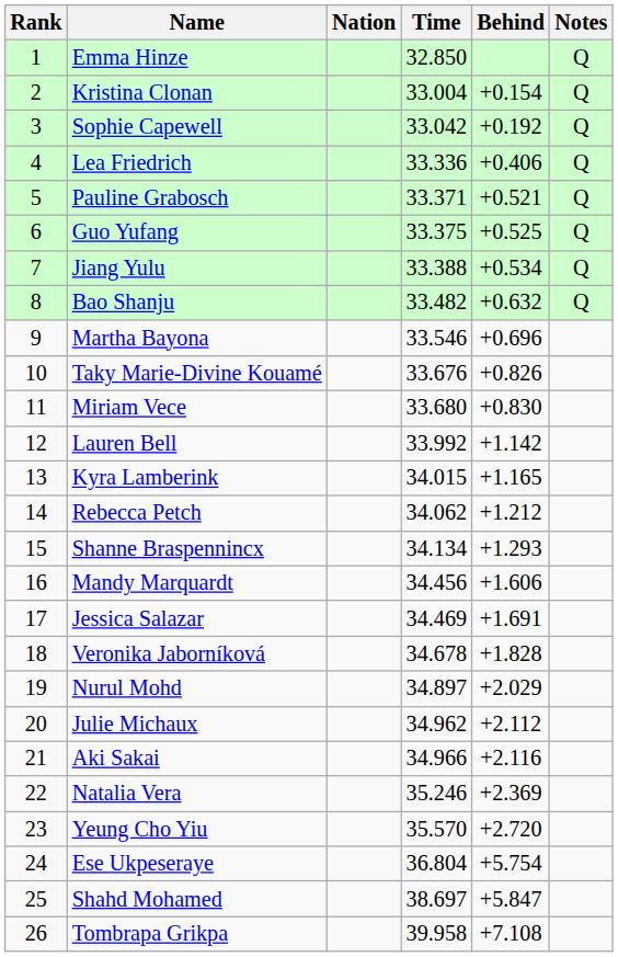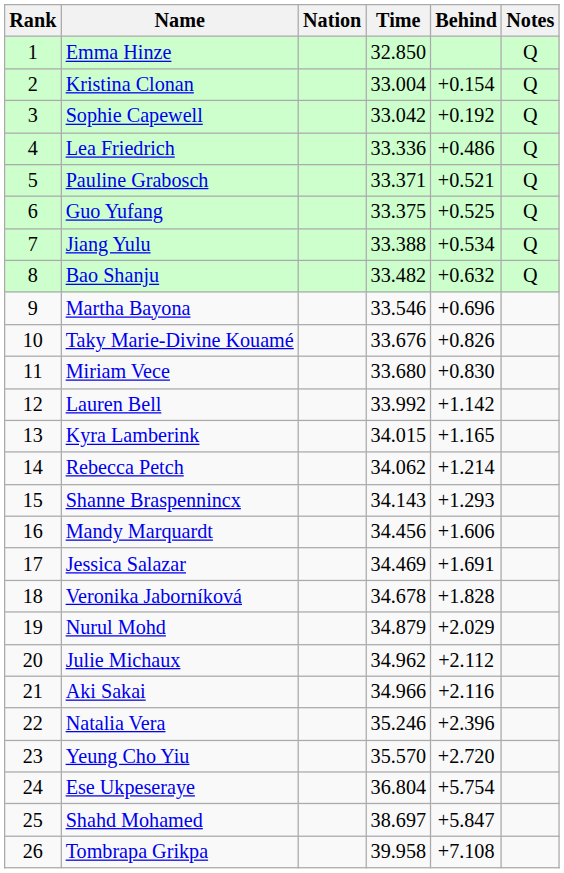 <table class="wikitable sortable" style="text-align:center">
 <tr>
 <th>Rank</th>
 <th>Name</th>
 <th>Nation</th>
 <th>Time</th>
 <th>Behind</th>
 <th>Notes</th>
 </tr>
 <tr bgcolor=ccffcc>
 <td>1</td>
 <td align=left><a href='#'>Emma Hinze</a></td>
 <td align=left></td>
 <td>32.850</td>
 <td></td>
 <td>Q</td>
 </tr>
 <tr bgcolor=ccffcc>
 <td>2</td>
 <td align=left><a href='#'>Kristina Clonan</a></td>
 <td align=left></td>
 <td>33.004</td>
 <td>+0.154</td>
 <td>Q</td>
 </tr>
 <tr bgcolor=ccffcc>
 <td>3</td>
 <td align=left><a href='#'>Sophie Capewell</a></td>
 <td align=left></td>
 <td>33.042</td>
 <td>+0.192</td>
 <td>Q</td>
 </tr>
 <tr bgcolor=ccffcc>
 <td>4</td>
 <td align=left><a href='#'>Lea Friedrich</a></td>
 <td align=left></td>
 <td>33.336</td>
-<td>+0.406</td>
+<td>+0.486</td>
 <td>Q</td>
 </tr>
 <tr bgcolor=ccffcc>
 <td>5</td>
 <td align=left><a href='#'>Pauline Grabosch</a></td>
 <td align=left></td>
 <td>33.371</td>
 <td>+0.521</td>
 <td>Q</td>
 </tr>
 <tr bgcolor=ccffcc>
 <td>6</td>
 <td align=left><a href='#'>Guo Yufang</a></td>
 <td align=left></td>
 <td>33.375</td>
 <td>+0.525</td>
 <td>Q</td>
 </tr>
 <tr bgcolor=ccffcc>
 <td>7</td>
 <td align=left><a href='#'>Jiang Yulu</a></td>
 <td align=left></td>
 <td>33.388</td>
 <td>+0.534</td>
 <td>Q</td>
 </tr>
 <tr bgcolor=ccffcc>
 <td>8</td>
 <td align=left><a href='#'>Bao Shanju</a></td>
 <td align=left></td>
 <td>33.482</td>
 <td>+0.632</td>
 <td>Q</td>
 </tr>
 <tr>
 <td>9</td>
 <td align=left><a href='#'>Martha Bayona</a></td>
 <td align=left></td>
 <td>33.546</td>
 <td>+0.696</td>
 <td></td>
 </tr>
 <tr>
 <td>10</td>
 <td align=left><a href='#'>Taky Marie-Divine Kouamé</a></td>
 <td align=left></td>
 <td>33.676</td>
 <td>+0.826</td>
 <td></td>
 </tr>
 <tr>
 <td>11</td>
 <td align=left><a href='#'>Miriam Vece</a></td>
 <td align=left></td>
 <td>33.680</td>
 <td>+0.830</td>
 <td></td>
 </tr>
 <tr>
 <td>12</td>
 <td align=left><a href='#'>Lauren Bell</a></td>
 <td align=left></td>
 <td>33.992</td>
 <td>+1.142</td>
 <td></td>
 </tr>
 <tr>
 <td>13</td>
 <td align=left><a href='#'>Kyra Lamberink</a></td>
 <td align=left></td>
 <td>34.015</td>
 <td>+1.165</td>
 <td></td>
 </tr>
 <tr>
 <td>14</td>
 <td align=left><a href='#'>Rebecca Petch</a></td>
 <td align=left></td>
 <td>34.062</td>
-<td>+1.212</td>
+<td>+1.214</td>
 <td></td>
 </tr>
 <tr>
 <td>15</td>
 <td align=left><a href='#'>Shanne Braspennincx</a></td>
 <td align=left></td>
-<td>34.134</td>
+<td>34.143</td>
 <td>+1.293</td>
 <td></td>
 </tr>
 <tr>
 <td>16</td>
 <td align=left><a href='#'>Mandy Marquardt</a></td>
 <td align=left></td>
 <td>34.456</td>
 <td>+1.606</td>
 <td></td>
 </tr>
 <tr>
 <td>17</td>
 <td align=left><a href='#'>Jessica Salazar</a></td>
 <td align=left></td>
 <td>34.469</td>
 <td>+1.691</td>
 <td></td>
 </tr>
 <tr>
 <td>18</td>
 <td align=left><a href='#'>Veronika Jaborníková</a></td>
 <td align=left></td>
 <td>34.678</td>
 <td>+1.828</td>
 <td></td>
 </tr>
 <tr>
 <td>19</td>
 <td align=left><a href='#'>Nurul Mohd</a></td>
 <td align=left></td>
-<td>34.897</td>
+<td>34.879</td>
 <td>+2.029</td>
 <td></td>
 </tr>
 <tr>
 <td>20</td>
 <td align=left><a href='#'>Julie Michaux</a></td>
 <td align=left></td>
 <td>34.962</td>
 <td>+2.112</td>
 <td></td>
 </tr>
 <tr>
 <td>21</td>
 <td align=left><a href='#'>Aki Sakai</a></td>
 <td align=left></td>
 <td>34.966</td>
 <td>+2.116</td>
 <td></td>
 </tr>
 <tr>
 <td>22</td>
 <td align=left><a href='#'>Natalia Vera</a></td>
 <td align=left></td>
 <td>35.246</td>
-<td>+2.369</td>
+<td>+2.396</td>
 <td></td>
 </tr>
 <tr>
 <td>23</td>
 <td align=left><a href='#'>Yeung Cho Yiu</a></td>
 <td align=left></td>
 <td>35.570</td>
 <td>+2.720</td>
 <td></td>
 </tr>
 <tr>
 <td>24</td>
 <td align=left><a href='#'>Ese Ukpeseraye</a></td>
 <td align=left></td>
 <td>36.804</td>
 <td>+5.754</td>
 <td></td>
 </tr>
 <tr>
 <td>25</td>
 <td align=left><a href='#'>Shahd Mohamed</a></td>
 <td align=left></td>
 <td>38.697</td>
 <td>+5.847</td>
 <td></td>
 </tr>
 <tr>
 <td>26</td>
 <td align=left><a href='#'>Tombrapa Grikpa</a></td>
 <td align=left></td>
 <td>39.958</td>
 <td>+7.108</td>
 <td></td>
 </tr>
 </table>
